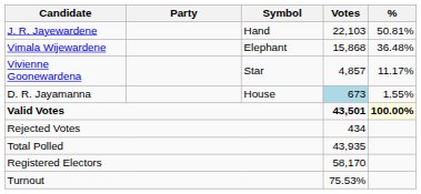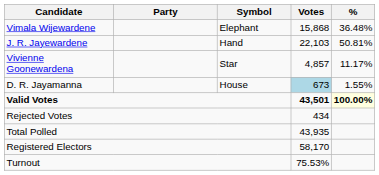 <table class="wikitable" border="1" style="text-align:right;">
 <tr>
 <th align=left width="180">Candidate</th>
 <th align=left width="180">Party</th>
 <th align=left width="120">Symbol</th>
 <th align=left width="60">Votes</th>
 <th align=left width="60">%</th>
 </tr>
 <tr>
+<td align=left><a href='#'>Vimala Wijewardene</a></td>
+<td></td>
+<td align=left>Elephant</td>
+<td>15,868</td>
+<td>36.48%</td>
+</tr>
+<tr>
 <td align=left><a href='#'>J. R. Jayewardene</a></td>
 <td></td>
 <td align=left>Hand</td>
 <td>22,103</td>
 <td>50.81%</td>
-</tr>
-<tr>
-<td align=left><a href='#'>Vimala Wijewardene</a></td>
-<td></td>
-<td align=left>Elephant</td>
-<td>15,868</td>
-<td>36.48%</td>
 </tr>
 <tr>
 <td align=left><a href='#'>Vivienne Goonewardena</a></td>
 <td></td>
 <td align=left>Star</td>
 <td>4,857</td>
 <td>11.17%</td>
 </tr>
 <tr>
 <td align=left>D. R. Jayamanna</td>
 <td></td>
 <td align=left>House</td>
 <td style="background: lightblue;">673</td>
 <td>1.55%</td>
 </tr>
 <tr>
 <td align=left colspan=3><strong>Valid Votes</strong></td>
 <td><strong>43,501</strong></td>
 <td style="background: lightyellow;"><strong>100.00%</strong></td>
 </tr>
 <tr>
 <td align=left colspan=3>Rejected Votes</td>
 <td>434</td>
 <td></td>
 </tr>
 <tr>
 <td align=left colspan=3>Total Polled</td>
 <td>43,935</td>
 <td></td>
 </tr>
 <tr>
 <td align=left colspan=3>Registered Electors</td>
 <td>58,170</td>
 <td></td>
 </tr>
 <tr>
 <td align=left colspan=3>Turnout</td>
 <td>75.53%</td>
 </tr>
 </table>
